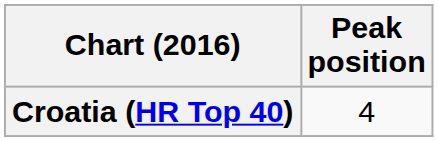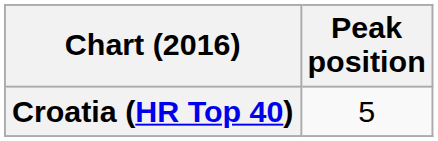 <table class="wikitable sortable plainrowheaders" style="text-align:center">
 <tr>
 <th scope="col">Chart (2016)</th>
 <th scope="col">Peak<br>position</th>
 </tr>
 <tr>
 <th scope="row">Croatia (<a href='#'>HR Top 40</a>)</th>
-<td>4</td>
+<td>5</td>
 </tr>
 </table>
